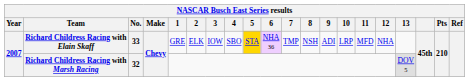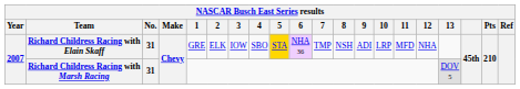 <table class="wikitable" style="text-align:center; font-size:75%">
 <tr>
 <th colspan=45><a href='#'>NASCAR Busch East Series</a> results</th>
 </tr>
 <tr>
 <th>Year</th>
 <th>Team</th>
 <th>No.</th>
 <th>Make</th>
 <th>1</th>
 <th>2</th>
 <th>3</th>
 <th>4</th>
 <th>5</th>
 <th>6</th>
 <th>7</th>
 <th>8</th>
 <th>9</th>
 <th>10</th>
 <th>11</th>
 <th>12</th>
 <th>13</th>
 <th></th>
 <th>Pts</th>
 <th>Ref</th>
 </tr>
 <tr>
 <th rowspan=2><a href='#'>2007</a></th>
 <th><a href='#'>Richard Childress Racing</a> with <br><em>Elain Skaff</em></th>
-<th>33</th>
+<th>31</th>
 <th rowspan=2><a href='#'>Chevy</a></th>
 <td><a href='#'>GRE</a></td>
 <td><a href='#'>ELK</a></td>
 <td><a href='#'>IOW</a></td>
 <td><a href='#'>SBO</a></td>
 <td style="background: gold;"><a href='#'>STA</a></td>
 <td style="background:#EFCFFF;"><a href='#'>NHA</a><br><small>36</small></td>
 <td><a href='#'>TMP</a></td>
 <td><a href='#'>NSH</a></td>
 <td><a href='#'>ADI</a></td>
 <td><a href='#'>LRP</a></td>
 <td><a href='#'>MFD</a></td>
 <td><a href='#'>NHA</a></td>
 <td></td>
 <th rowspan=2>45th</th>
 <th rowspan=2>210</th>
 <th rowspan=2></th>
 </tr>
 <tr>
 <th><a href='#'>Richard Childress Racing</a> with <br> <em><a href='#'>Marsh Racing</a></em></th>
-<th>32</th>
+<th>31</th>
 <td colspan=12></td>
 <td style="background:#DFDFDF;"><a href='#'>DOV</a><br><small>5</small></td>
 </tr>
 </table>
